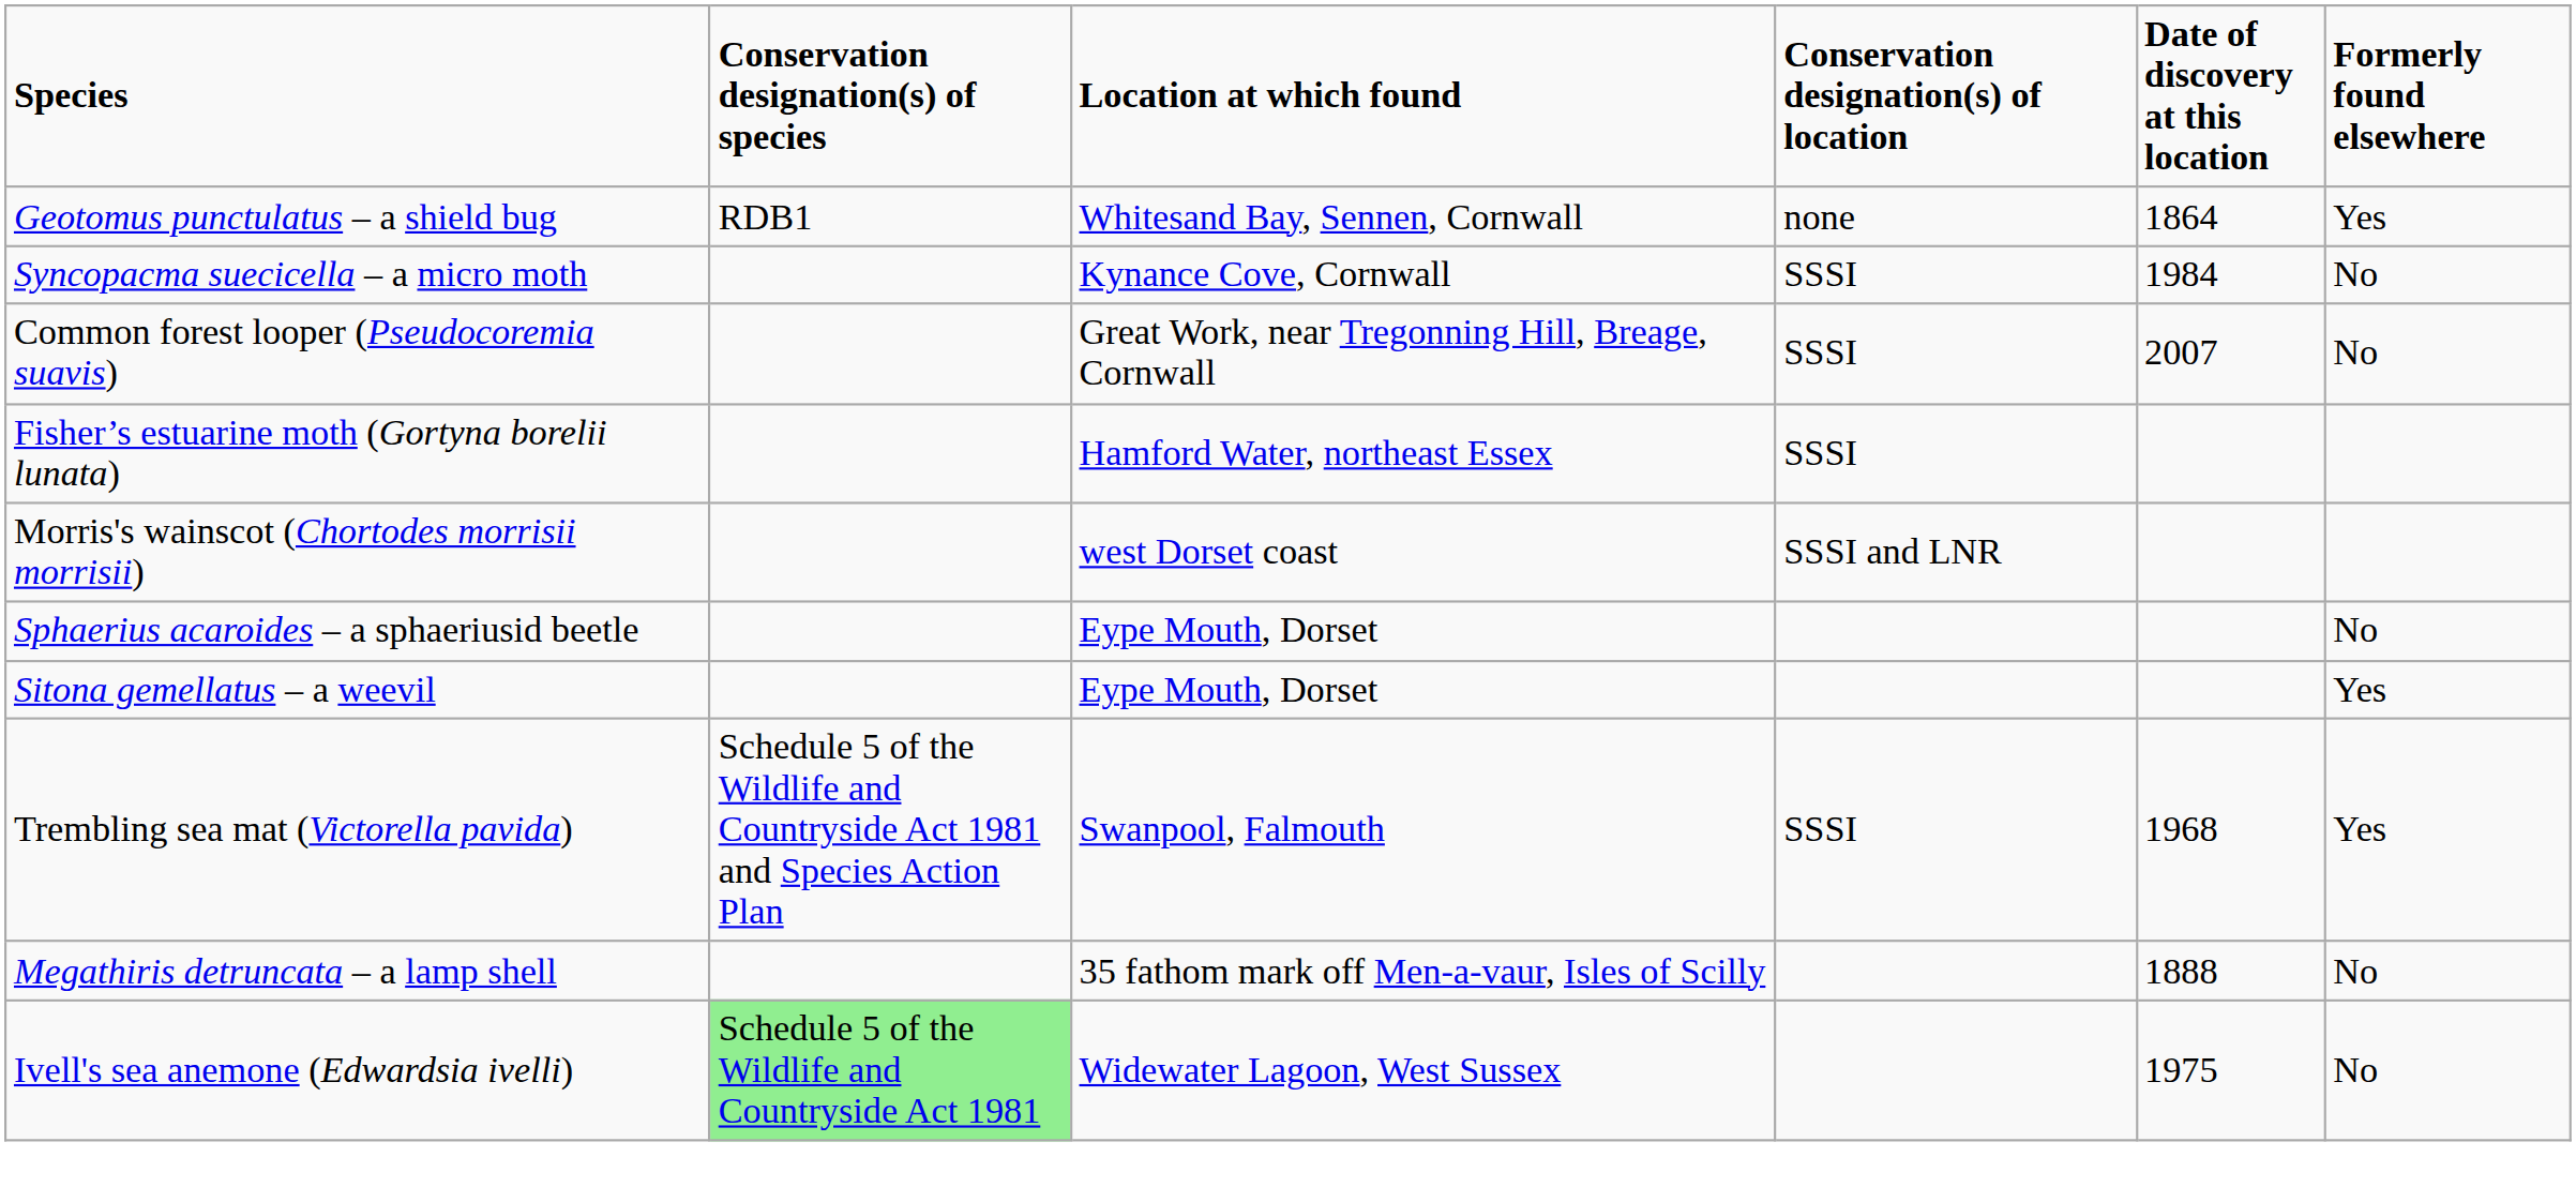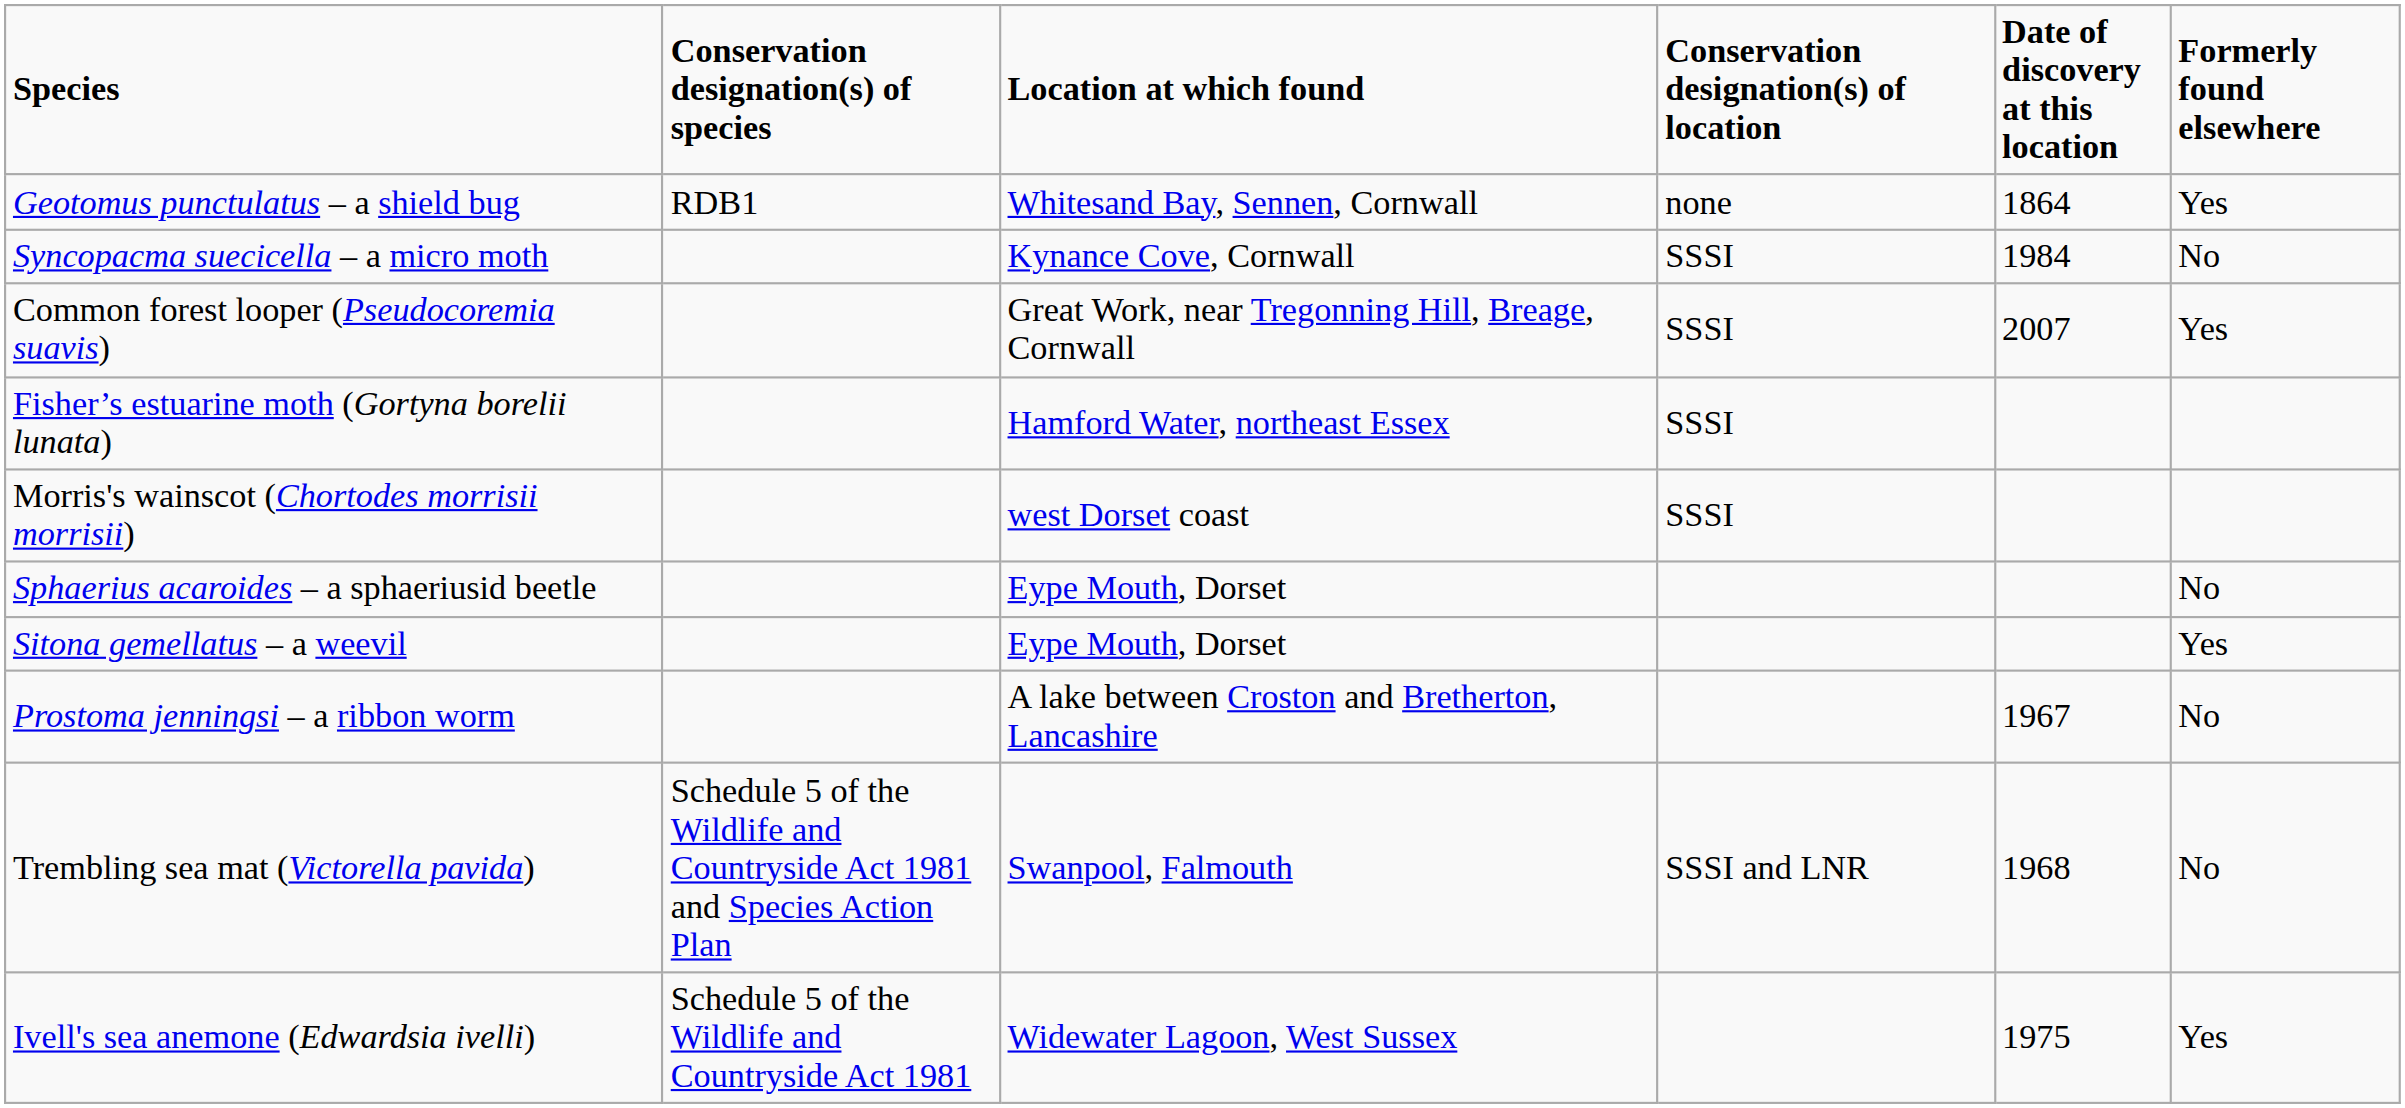 <table class="wikitable">
 <tr>
 <td style="width:300px"><strong>Species</strong></td>
 <td style="width:150px"><strong>Conservation designation(s) of species</strong></td>
 <td style="width:300px"><strong>Location at which found</strong></td>
 <td style="width:150px"><strong>Conservation designation(s) of location</strong></td>
 <td style="width:75px"><strong>Date of discovery at this location</strong></td>
 <td style="width:100px"><strong>Formerly found elsewhere</strong></td>
 </tr>
 <tr>
 <td><em><a href='#'>Geotomus punctulatus</a></em> – a <a href='#'>shield bug</a></td>
 <td>RDB1</td>
 <td><a href='#'>Whitesand Bay</a>, <a href='#'>Sennen</a>, Cornwall</td>
 <td>none</td>
 <td>1864</td>
 <td>Yes</td>
 </tr>
 <tr>
 <td><em><a href='#'>Syncopacma suecicella</a></em> – a <a href='#'>micro moth</a></td>
 <td></td>
 <td><a href='#'>Kynance Cove</a>, Cornwall</td>
 <td>SSSI</td>
 <td>1984</td>
 <td>No</td>
 </tr>
 <tr>
 <td>Common forest looper (<em><a href='#'>Pseudocoremia suavis</a></em>)</td>
 <td></td>
 <td>Great Work, near <a href='#'>Tregonning Hill</a>, <a href='#'>Breage</a>, Cornwall</td>
 <td>SSSI</td>
 <td>2007</td>
-<td>No</td>
+<td>Yes</td>
 </tr>
 <tr>
 <td><a href='#'>Fisher’s estuarine moth</a> (<em>Gortyna borelii lunata</em>)</td>
 <td></td>
 <td><a href='#'>Hamford Water</a>, <a href='#'>northeast Essex</a></td>
 <td>SSSI</td>
 <td></td>
 <td></td>
 </tr>
 <tr>
 <td>Morris's wainscot (<em><a href='#'>Chortodes morrisii morrisii</a></em>)</td>
 <td></td>
 <td><a href='#'>west Dorset</a> coast</td>
-<td>SSSI and LNR</td>
+<td>SSSI</td>
 <td></td>
 <td></td>
 </tr>
 <tr>
 <td><em><a href='#'>Sphaerius acaroides</a></em> – a sphaeriusid beetle</td>
 <td></td>
 <td><a href='#'>Eype Mouth</a>, Dorset</td>
 <td></td>
 <td></td>
 <td>No</td>
 </tr>
 <tr>
 <td><em><a href='#'>Sitona gemellatus</a></em> – a <a href='#'>weevil</a></td>
 <td></td>
 <td><a href='#'>Eype Mouth</a>, Dorset</td>
 <td></td>
 <td></td>
 <td>Yes</td>
 </tr>
 <tr>
+<td><em><a href='#'>Prostoma jenningsi</a></em> – a <a href='#'>ribbon worm</a></td>
+<td></td>
+<td>A lake between <a href='#'>Croston</a> and <a href='#'>Bretherton</a>, <a href='#'>Lancashire</a></td>
+<td></td>
+<td>1967</td>
+<td>No</td>
+</tr>
+<tr>
 <td>Trembling sea mat (<em><a href='#'>Victorella pavida</a></em>)</td>
 <td>Schedule 5 of the <a href='#'>Wildlife and Countryside Act 1981</a> and <a href='#'>Species Action Plan</a></td>
 <td><a href='#'>Swanpool</a>, <a href='#'>Falmouth</a></td>
-<td>SSSI</td>
+<td>SSSI and LNR</td>
 <td>1968</td>
-<td>Yes</td>
-</tr>
-<tr>
-<td><em><a href='#'>Megathiris detruncata</a></em> – a <a href='#'>lamp shell</a></td>
-<td></td>
-<td>35 fathom mark off <a href='#'>Men-a-vaur</a>, <a href='#'>Isles of Scilly</a></td>
-<td></td>
-<td>1888</td>
 <td>No</td>
 </tr>
 <tr>
 <td><a href='#'>Ivell's sea anemone</a> (<em>Edwardsia ivelli</em>)</td>
-<td style="background: lightgreen;">Schedule 5 of the <a href='#'>Wildlife and Countryside Act 1981</a></td>
+<td>Schedule 5 of the <a href='#'>Wildlife and Countryside Act 1981</a></td>
 <td><a href='#'>Widewater Lagoon</a>, <a href='#'>West Sussex</a></td>
 <td></td>
 <td>1975</td>
-<td>No</td>
+<td>Yes</td>
 </tr>
 </table>
